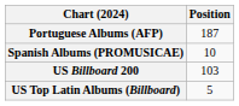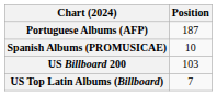 <table class="wikitable sortable plainrowheaders" style="text-align:center">
 <tr>
 <th scope="col">Chart (2024)</th>
 <th scope="col">Position</th>
 </tr>
 <tr>
 <th scope="row">Portuguese Albums (AFP)</th>
 <td>187</td>
 </tr>
 <tr>
 <th scope="row">Spanish Albums (PROMUSICAE)</th>
 <td>10</td>
 </tr>
 <tr>
 <th scope="row">US <em>Billboard</em> 200</th>
 <td>103</td>
 </tr>
 <tr>
 <th scope="row">US Top Latin Albums (<em>Billboard</em>)</th>
-<td>5</td>
+<td>7</td>
 </tr>
 </table>
